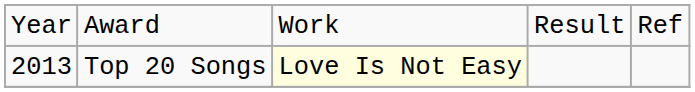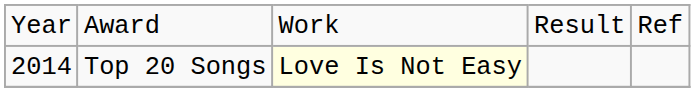 <table class="wikitable">
 <tr>
 <td>Year</td>
 <td>Award</td>
 <td>Work</td>
 <td>Result</td>
 <td>Ref</td>
 </tr>
 <tr>
-<td>2013</td>
+<td>2014</td>
 <td>Top 20 Songs</td>
 <td style="background: lightyellow;">Love Is Not Easy</td>
 <td></td>
 <td></td>
 </tr>
 <tr>
 </tr>
 </table>
